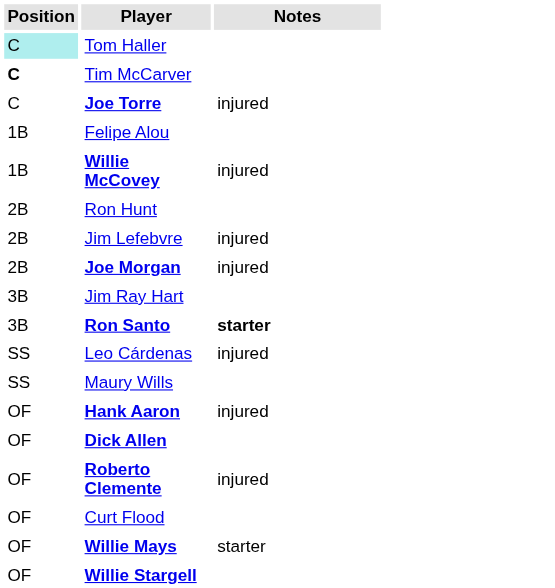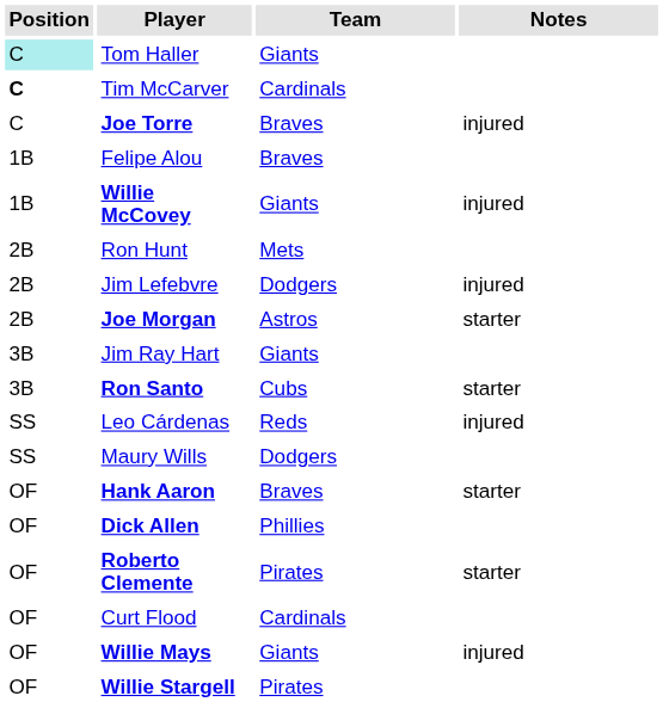 <table border="0" cellspacing="3" cellpadding="3">
 <tr style="background: #e3e3e3;">
 <th width="50">Position</th>
 <th width="115">Player</th>
+<th width="150">Team</th>
 <th width="150">Notes</th>
 </tr>
 <tr>
 <td style="background: paleturquoise;">C</td>
 <td><a href='#'>Tom Haller</a></td>
+<td><a href='#'>Giants</a></td>
 <td></td>
 </tr>
 <tr>
 <td><strong>C</strong></td>
 <td><a href='#'>Tim McCarver</a></td>
+<td><a href='#'>Cardinals</a></td>
 <td></td>
 </tr>
 <tr>
 <td>C</td>
 <td><strong><a href='#'>Joe Torre</a></strong></td>
+<td><a href='#'>Braves</a></td>
 <td>injured</td>
 </tr>
 <tr>
 <td>1B</td>
 <td><a href='#'>Felipe Alou</a></td>
+<td><a href='#'>Braves</a></td>
 <td></td>
 </tr>
 <tr>
 <td>1B</td>
 <td><strong><a href='#'>Willie McCovey</a></strong></td>
+<td><a href='#'>Giants</a></td>
 <td>injured</td>
 </tr>
 <tr>
 <td>2B</td>
 <td><a href='#'>Ron Hunt</a></td>
+<td><a href='#'>Mets</a></td>
 <td></td>
 </tr>
 <tr>
 <td>2B</td>
 <td><a href='#'>Jim Lefebvre</a></td>
+<td><a href='#'>Dodgers</a></td>
 <td>injured</td>
 </tr>
 <tr>
 <td>2B</td>
 <td><strong><a href='#'>Joe Morgan</a></strong></td>
-<td>injured</td>
+<td><a href='#'>Astros</a></td>
+<td>starter</td>
 </tr>
 <tr>
 <td>3B</td>
 <td><a href='#'>Jim Ray Hart</a></td>
+<td><a href='#'>Giants</a></td>
 <td></td>
 </tr>
 <tr>
 <td>3B</td>
 <td><strong><a href='#'>Ron Santo</a></strong></td>
-<td><strong>starter</strong></td>
+<td><a href='#'>Cubs</a></td>
+<td>starter</td>
 </tr>
 <tr>
 <td>SS</td>
 <td><a href='#'>Leo Cárdenas</a></td>
+<td><a href='#'>Reds</a></td>
 <td>injured</td>
 </tr>
 <tr>
 <td>SS</td>
 <td><a href='#'>Maury Wills</a></td>
+<td><a href='#'>Dodgers</a></td>
 <td></td>
 </tr>
 <tr>
 <td>OF</td>
 <td><strong><a href='#'>Hank Aaron</a></strong></td>
-<td>injured</td>
+<td><a href='#'>Braves</a></td>
+<td>starter</td>
 </tr>
 <tr>
 <td>OF</td>
 <td><strong><a href='#'>Dick Allen</a></strong></td>
+<td><a href='#'>Phillies</a></td>
 <td></td>
 </tr>
 <tr>
 <td>OF</td>
 <td><strong><a href='#'>Roberto Clemente</a></strong></td>
-<td>injured</td>
+<td><a href='#'>Pirates</a></td>
+<td>starter</td>
 </tr>
 <tr>
 <td>OF</td>
 <td><a href='#'>Curt Flood</a></td>
+<td><a href='#'>Cardinals</a></td>
 <td></td>
 </tr>
 <tr>
 <td>OF</td>
 <td><strong><a href='#'>Willie Mays</a></strong></td>
-<td>starter</td>
+<td><a href='#'>Giants</a></td>
+<td>injured</td>
 </tr>
 <tr>
 <td>OF</td>
 <td><strong><a href='#'>Willie Stargell</a></strong></td>
+<td><a href='#'>Pirates</a></td>
 <td></td>
 </tr>
 </table>
